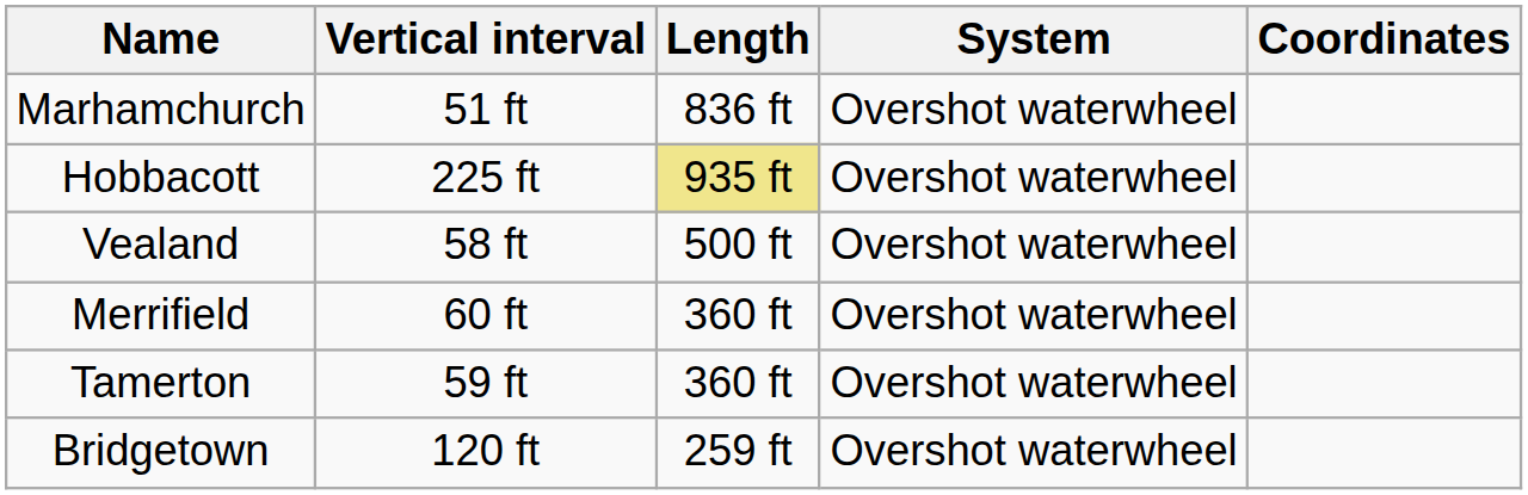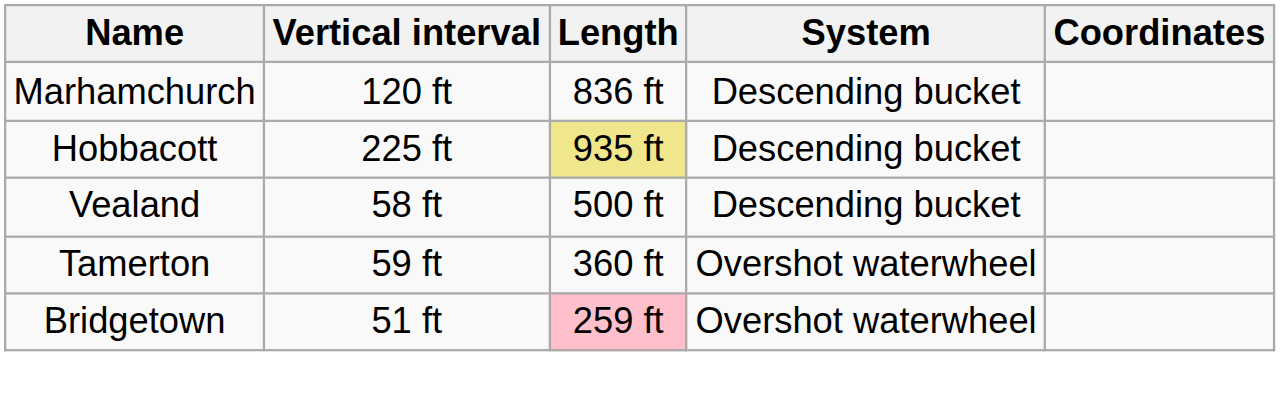 <table class="wikitable" style="text-align:center">
 <tr>
 <th>Name</th>
 <th>Vertical interval</th>
 <th>Length</th>
 <th>System</th>
 <th>Coordinates</th>
 </tr>
 <tr>
 <td>Marhamchurch</td>
-<td>51 ft</td>
+<td>120 ft</td>
 <td>836 ft</td>
-<td>Overshot waterwheel</td>
+<td>Descending bucket</td>
 <td></td>
 </tr>
 <tr>
 <td>Hobbacott</td>
 <td>225 ft</td>
 <td style="background: khaki;">935 ft</td>
-<td>Overshot waterwheel</td>
+<td>Descending bucket</td>
 <td><br></td>
 </tr>
 <tr>
 <td>Vealand</td>
 <td>58 ft</td>
 <td>500 ft</td>
-<td>Overshot waterwheel</td>
-<td><br></td>
-</tr>
-<tr>
-<td>Merrifield</td>
-<td>60 ft</td>
-<td>360 ft</td>
-<td>Overshot waterwheel</td>
+<td>Descending bucket</td>
 <td><br></td>
 </tr>
 <tr>
 <td>Tamerton</td>
 <td>59 ft</td>
 <td>360 ft</td>
 <td>Overshot waterwheel</td>
 <td><br></td>
 </tr>
 <tr>
 <td>Bridgetown</td>
-<td>120 ft</td>
-<td>259 ft</td>
+<td>51 ft</td>
+<td style="background: pink;">259 ft</td>
 <td>Overshot waterwheel</td>
 <td><br></td>
 </tr>
 </table>
